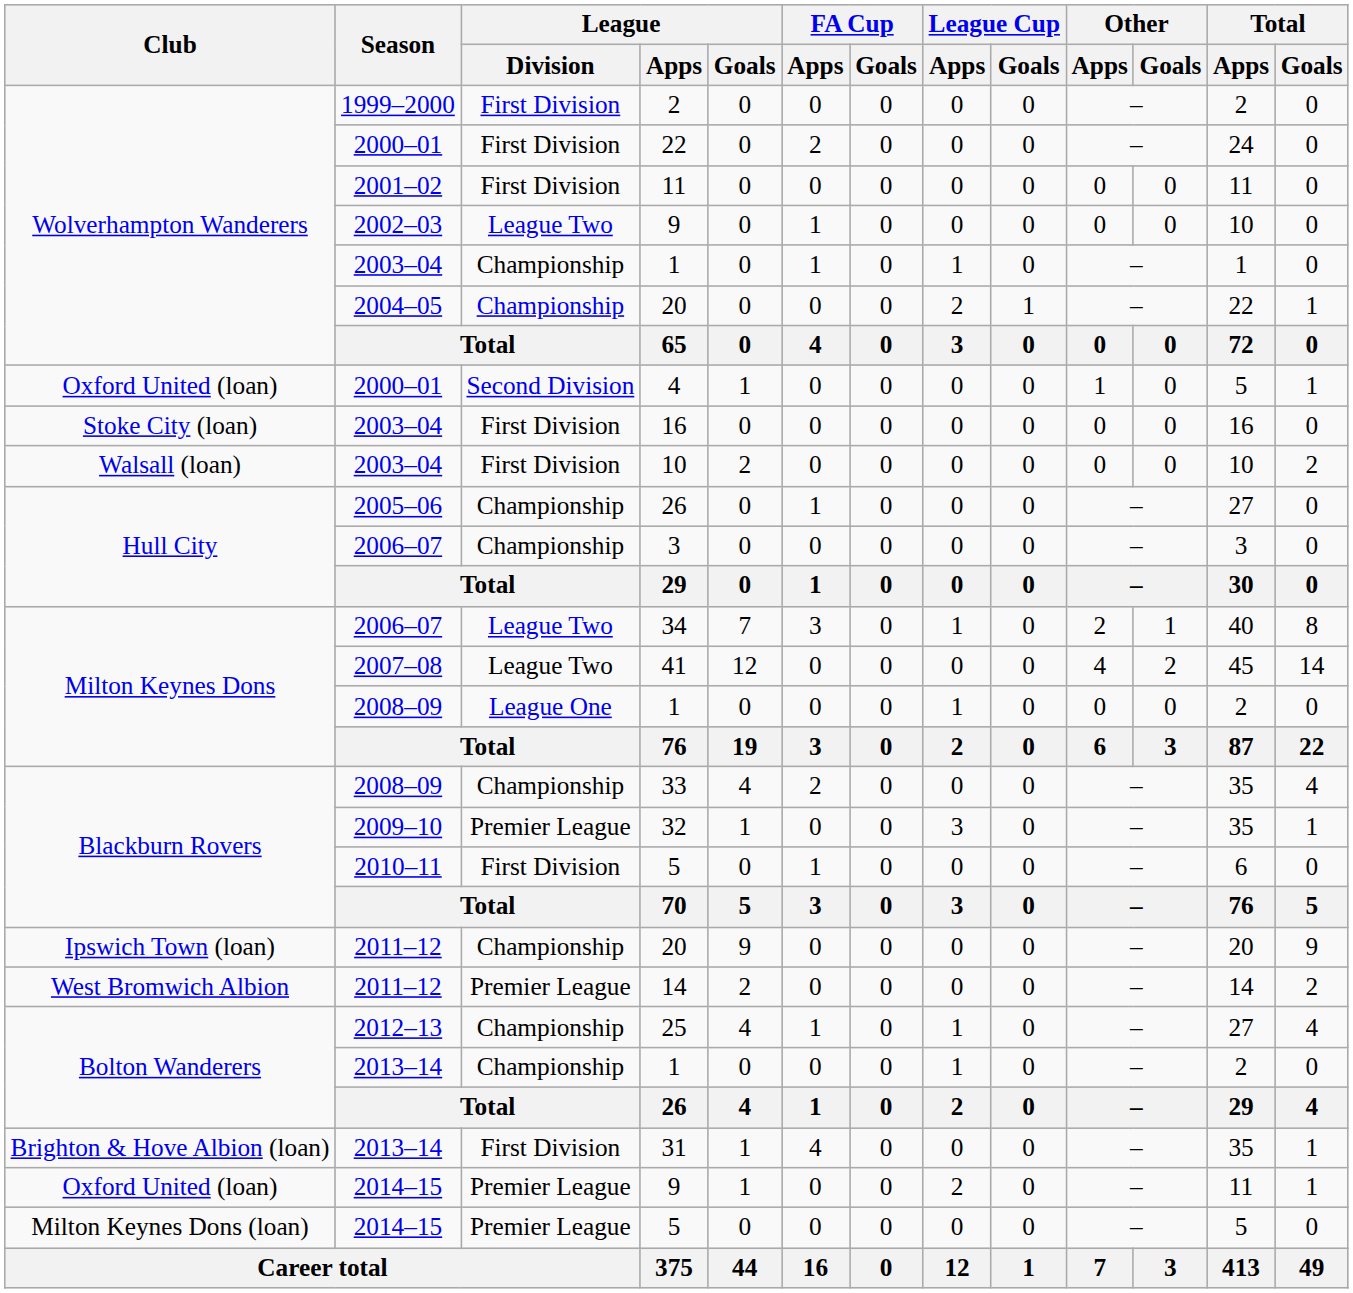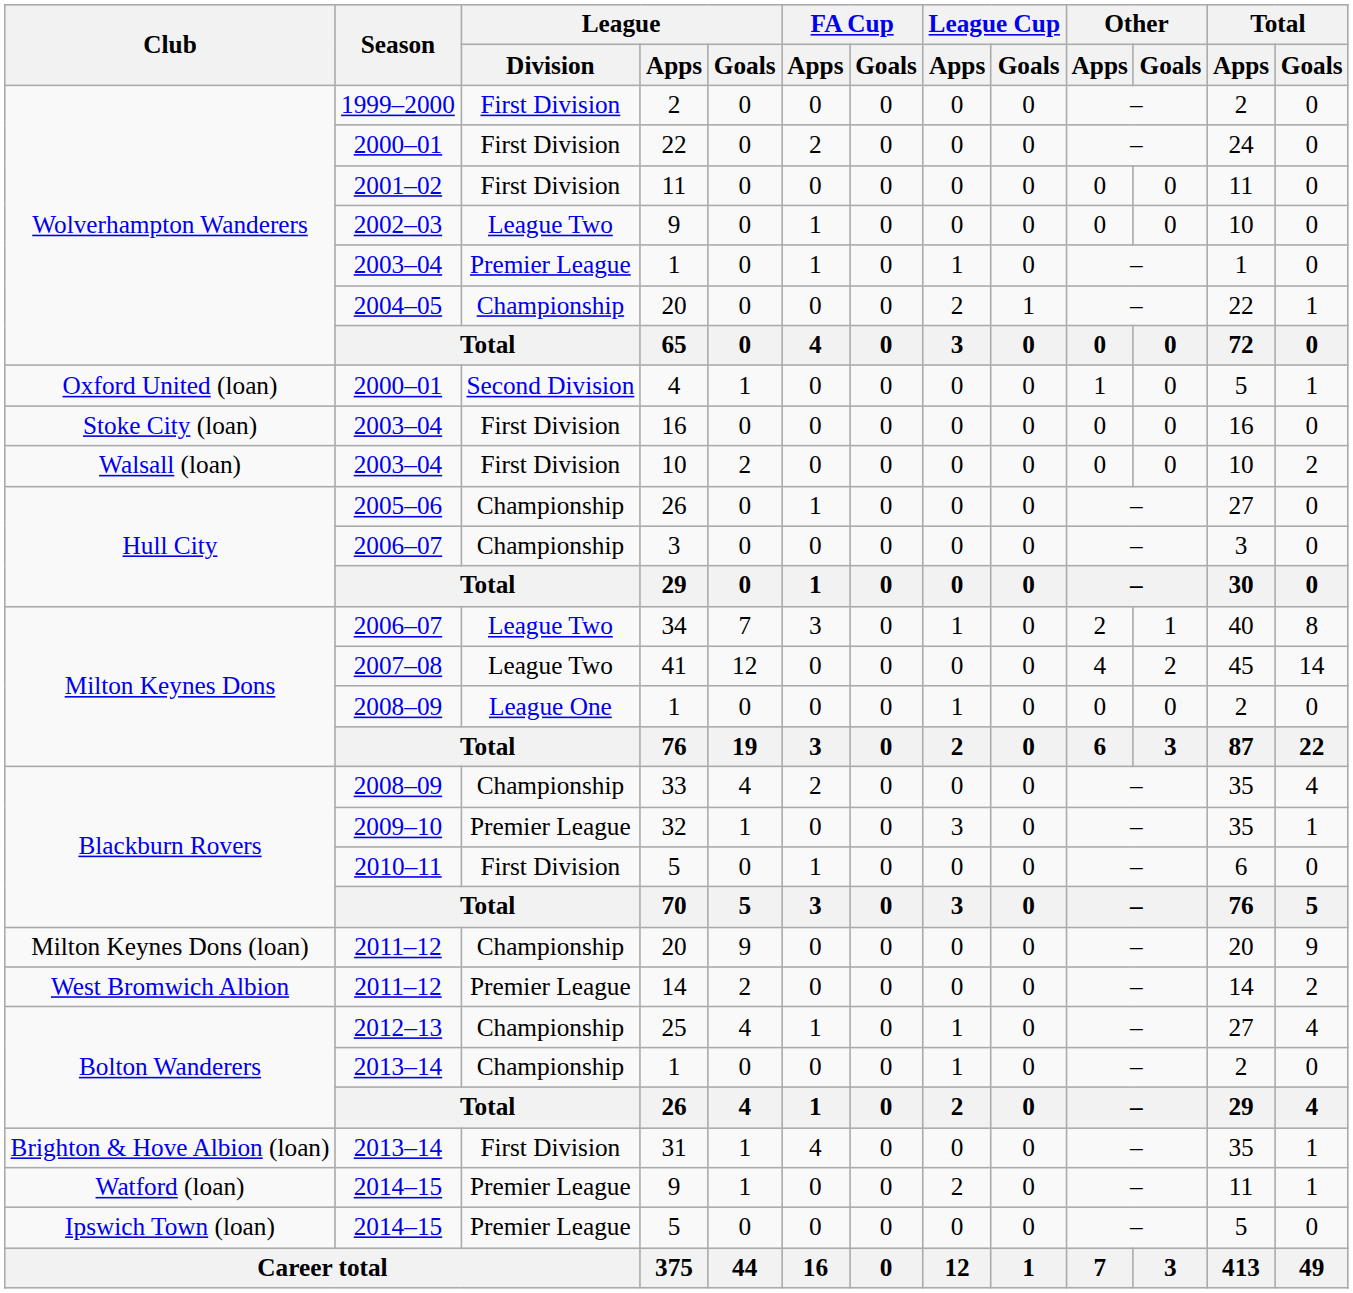 <table class="wikitable" style="text-align:center">
 <tr>
 <th rowspan="2">Club</th>
 <th rowspan="2">Season</th>
 <th colspan="3">League</th>
 <th colspan="2"><a href='#'>FA Cup</a></th>
 <th colspan="2"><a href='#'>League Cup</a></th>
 <th colspan="2">Other</th>
 <th colspan="2">Total</th>
 </tr>
 <tr>
 <th>Division</th>
 <th>Apps</th>
 <th>Goals</th>
 <th>Apps</th>
 <th>Goals</th>
 <th>Apps</th>
 <th>Goals</th>
 <th>Apps</th>
 <th>Goals</th>
 <th>Apps</th>
 <th>Goals</th>
 </tr>
 <tr>
 <td rowspan="7"><a href='#'>Wolverhampton Wanderers</a></td>
 <td><a href='#'>1999–2000</a></td>
 <td><a href='#'>First Division</a></td>
 <td>2</td>
 <td>0</td>
 <td>0</td>
 <td>0</td>
 <td>0</td>
 <td>0</td>
 <td colspan="2">–</td>
 <td>2</td>
 <td>0</td>
 </tr>
 <tr>
 <td><a href='#'>2000–01</a></td>
 <td>First Division</td>
 <td>22</td>
 <td>0</td>
 <td>2</td>
 <td>0</td>
 <td>0</td>
 <td>0</td>
 <td colspan="2">–</td>
 <td>24</td>
 <td>0</td>
 </tr>
 <tr>
 <td><a href='#'>2001–02</a></td>
 <td>First Division</td>
 <td>11</td>
 <td>0</td>
 <td>0</td>
 <td>0</td>
 <td>0</td>
 <td>0</td>
 <td>0</td>
 <td>0</td>
 <td>11</td>
 <td>0</td>
 </tr>
 <tr>
 <td><a href='#'>2002–03</a></td>
 <td><a href='#'>League Two</a></td>
 <td>9</td>
 <td>0</td>
 <td>1</td>
 <td>0</td>
 <td>0</td>
 <td>0</td>
 <td>0</td>
 <td>0</td>
 <td>10</td>
 <td>0</td>
 </tr>
 <tr>
 <td><a href='#'>2003–04</a></td>
-<td>Championship</td>
+<td><a href='#'>Premier League</a></td>
 <td>1</td>
 <td>0</td>
 <td>1</td>
 <td>0</td>
 <td>1</td>
 <td>0</td>
 <td colspan="2">–</td>
 <td>1</td>
 <td>0</td>
 </tr>
 <tr>
 <td><a href='#'>2004–05</a></td>
 <td><a href='#'>Championship</a></td>
 <td>20</td>
 <td>0</td>
 <td>0</td>
 <td>0</td>
 <td>2</td>
 <td>1</td>
 <td colspan="2">–</td>
 <td>22</td>
 <td>1</td>
 </tr>
 <tr>
 <th colspan="2">Total</th>
 <th>65</th>
 <th>0</th>
 <th>4</th>
 <th>0</th>
 <th>3</th>
 <th>0</th>
 <th>0</th>
 <th>0</th>
 <th>72</th>
 <th>0</th>
 </tr>
 <tr>
 <td><a href='#'>Oxford United</a> (loan)</td>
 <td><a href='#'>2000–01</a></td>
 <td><a href='#'>Second Division</a></td>
 <td>4</td>
 <td>1</td>
 <td>0</td>
 <td>0</td>
 <td>0</td>
 <td>0</td>
 <td>1</td>
 <td>0</td>
 <td>5</td>
 <td>1</td>
 </tr>
 <tr>
 <td><a href='#'>Stoke City</a> (loan)</td>
 <td><a href='#'>2003–04</a></td>
 <td>First Division</td>
 <td>16</td>
 <td>0</td>
 <td>0</td>
 <td>0</td>
 <td>0</td>
 <td>0</td>
 <td>0</td>
 <td>0</td>
 <td>16</td>
 <td>0</td>
 </tr>
 <tr>
 <td><a href='#'>Walsall</a> (loan)</td>
 <td><a href='#'>2003–04</a></td>
 <td>First Division</td>
 <td>10</td>
 <td>2</td>
 <td>0</td>
 <td>0</td>
 <td>0</td>
 <td>0</td>
 <td>0</td>
 <td>0</td>
 <td>10</td>
 <td>2</td>
 </tr>
 <tr>
 <td rowspan="3"><a href='#'>Hull City</a></td>
 <td><a href='#'>2005–06</a></td>
 <td>Championship</td>
 <td>26</td>
 <td>0</td>
 <td>1</td>
 <td>0</td>
 <td>0</td>
 <td>0</td>
 <td colspan="2">–</td>
 <td>27</td>
 <td>0</td>
 </tr>
 <tr>
 <td><a href='#'>2006–07</a></td>
 <td>Championship</td>
 <td>3</td>
 <td>0</td>
 <td>0</td>
 <td>0</td>
 <td>0</td>
 <td>0</td>
 <td colspan="2">–</td>
 <td>3</td>
 <td>0</td>
 </tr>
 <tr>
 <th colspan="2">Total</th>
 <th>29</th>
 <th>0</th>
 <th>1</th>
 <th>0</th>
 <th>0</th>
 <th>0</th>
 <th colspan="2">–</th>
 <th>30</th>
 <th>0</th>
 </tr>
 <tr>
 <td rowspan="4"><a href='#'>Milton Keynes Dons</a></td>
 <td><a href='#'>2006–07</a></td>
 <td><a href='#'>League Two</a></td>
 <td>34</td>
 <td>7</td>
 <td>3</td>
 <td>0</td>
 <td>1</td>
 <td>0</td>
 <td>2</td>
 <td>1</td>
 <td>40</td>
 <td>8</td>
 </tr>
 <tr>
 <td><a href='#'>2007–08</a></td>
 <td>League Two</td>
 <td>41</td>
 <td>12</td>
 <td>0</td>
 <td>0</td>
 <td>0</td>
 <td>0</td>
 <td>4</td>
 <td>2</td>
 <td>45</td>
 <td>14</td>
 </tr>
 <tr>
 <td><a href='#'>2008–09</a></td>
 <td><a href='#'>League One</a></td>
 <td>1</td>
 <td>0</td>
 <td>0</td>
 <td>0</td>
 <td>1</td>
 <td>0</td>
 <td>0</td>
 <td>0</td>
 <td>2</td>
 <td>0</td>
 </tr>
 <tr>
 <th colspan="2">Total</th>
 <th>76</th>
 <th>19</th>
 <th>3</th>
 <th>0</th>
 <th>2</th>
 <th>0</th>
 <th>6</th>
 <th>3</th>
 <th>87</th>
 <th>22</th>
 </tr>
 <tr>
 <td rowspan="4"><a href='#'>Blackburn Rovers</a></td>
 <td><a href='#'>2008–09</a></td>
 <td>Championship</td>
 <td>33</td>
 <td>4</td>
 <td>2</td>
 <td>0</td>
 <td>0</td>
 <td>0</td>
 <td colspan="2">–</td>
 <td>35</td>
 <td>4</td>
 </tr>
 <tr>
 <td><a href='#'>2009–10</a></td>
 <td>Premier League</td>
 <td>32</td>
 <td>1</td>
 <td>0</td>
 <td>0</td>
 <td>3</td>
 <td>0</td>
 <td colspan="2">–</td>
 <td>35</td>
 <td>1</td>
 </tr>
 <tr>
 <td><a href='#'>2010–11</a></td>
 <td>First Division</td>
 <td>5</td>
 <td>0</td>
 <td>1</td>
 <td>0</td>
 <td>0</td>
 <td>0</td>
 <td colspan="2">–</td>
 <td>6</td>
 <td>0</td>
 </tr>
 <tr>
 <th colspan="2">Total</th>
 <th>70</th>
 <th>5</th>
 <th>3</th>
 <th>0</th>
 <th>3</th>
 <th>0</th>
 <th colspan="2">–</th>
 <th>76</th>
 <th>5</th>
 </tr>
 <tr>
-<td><a href='#'>Ipswich Town</a> (loan)</td>
+<td>Milton Keynes Dons (loan)</td>
 <td><a href='#'>2011–12</a></td>
 <td>Championship</td>
 <td>20</td>
 <td>9</td>
 <td>0</td>
 <td>0</td>
 <td>0</td>
 <td>0</td>
 <td colspan="2">–</td>
 <td>20</td>
 <td>9</td>
 </tr>
 <tr>
 <td><a href='#'>West Bromwich Albion</a></td>
 <td><a href='#'>2011–12</a></td>
 <td>Premier League</td>
 <td>14</td>
 <td>2</td>
 <td>0</td>
 <td>0</td>
 <td>0</td>
 <td>0</td>
 <td colspan="2">–</td>
 <td>14</td>
 <td>2</td>
 </tr>
 <tr>
 <td rowspan="3"><a href='#'>Bolton Wanderers</a></td>
 <td><a href='#'>2012–13</a></td>
 <td>Championship</td>
 <td>25</td>
 <td>4</td>
 <td>1</td>
 <td>0</td>
 <td>1</td>
 <td>0</td>
 <td colspan="2">–</td>
 <td>27</td>
 <td>4</td>
 </tr>
 <tr>
 <td><a href='#'>2013–14</a></td>
 <td>Championship</td>
 <td>1</td>
 <td>0</td>
 <td>0</td>
 <td>0</td>
 <td>1</td>
 <td>0</td>
 <td colspan="2">–</td>
 <td>2</td>
 <td>0</td>
 </tr>
 <tr>
 <th colspan="2">Total</th>
 <th>26</th>
 <th>4</th>
 <th>1</th>
 <th>0</th>
 <th>2</th>
 <th>0</th>
 <th colspan="2">–</th>
 <th>29</th>
 <th>4</th>
 </tr>
 <tr>
 <td><a href='#'>Brighton & Hove Albion</a> (loan)</td>
 <td><a href='#'>2013–14</a></td>
 <td>First Division</td>
 <td>31</td>
 <td>1</td>
 <td>4</td>
 <td>0</td>
 <td>0</td>
 <td>0</td>
 <td colspan="2">–</td>
 <td>35</td>
 <td>1</td>
 </tr>
 <tr>
-<td><a href='#'>Oxford United</a> (loan)</td>
+<td><a href='#'>Watford</a> (loan)</td>
 <td><a href='#'>2014–15</a></td>
 <td>Premier League</td>
 <td>9</td>
 <td>1</td>
 <td>0</td>
 <td>0</td>
 <td>2</td>
 <td>0</td>
 <td colspan="2">–</td>
 <td>11</td>
 <td>1</td>
 </tr>
 <tr>
-<td>Milton Keynes Dons (loan)</td>
+<td><a href='#'>Ipswich Town</a> (loan)</td>
 <td><a href='#'>2014–15</a></td>
 <td>Premier League</td>
 <td>5</td>
 <td>0</td>
 <td>0</td>
 <td>0</td>
 <td>0</td>
 <td>0</td>
 <td colspan="2">–</td>
 <td>5</td>
 <td>0</td>
 </tr>
 <tr>
 <th colspan="3">Career total</th>
 <th>375</th>
 <th>44</th>
 <th>16</th>
 <th>0</th>
 <th>12</th>
 <th>1</th>
 <th>7</th>
 <th>3</th>
 <th>413</th>
 <th>49</th>
 </tr>
 </table>
